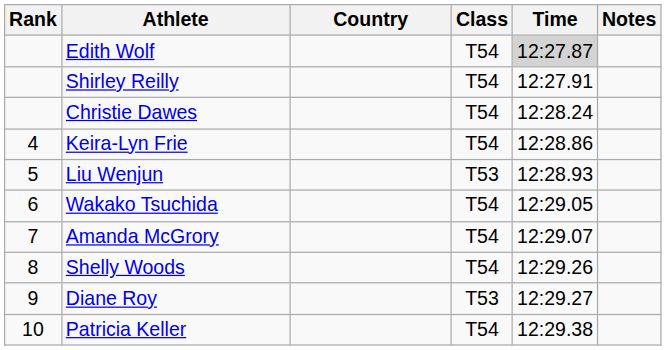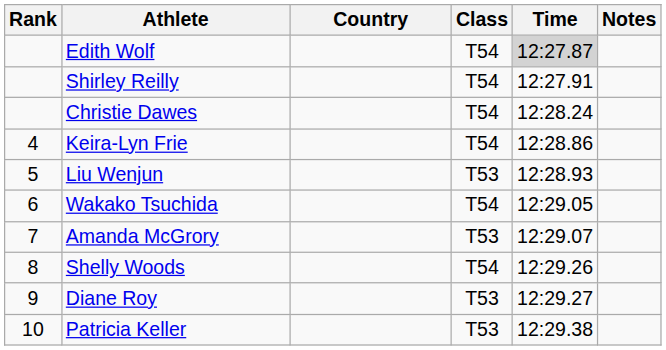 <table class="wikitable sortable" style="text-align:center">
 <tr>
 <th>Rank</th>
 <th style="width:180px">Athlete</th>
 <th style="width:125px">Country</th>
 <th>Class</th>
 <th>Time</th>
 <th>Notes</th>
 </tr>
 <tr>
 <td></td>
 <td style="text-align:left;"><a href='#'>Edith Wolf</a></td>
 <td style="text-align:left;"></td>
 <td>T54</td>
 <td style="background: lightgrey;">12:27.87</td>
 <td></td>
 </tr>
 <tr>
 <td></td>
 <td style="text-align:left;"><a href='#'>Shirley Reilly</a></td>
 <td style="text-align:left;"></td>
 <td>T54</td>
 <td>12:27.91</td>
 <td></td>
 </tr>
 <tr>
 <td></td>
 <td style="text-align:left;"><a href='#'>Christie Dawes</a></td>
 <td style="text-align:left;"></td>
 <td>T54</td>
 <td>12:28.24</td>
 <td></td>
 </tr>
 <tr>
 <td>4</td>
 <td style="text-align:left;"><a href='#'>Keira-Lyn Frie</a></td>
 <td style="text-align:left;"></td>
 <td>T54</td>
 <td>12:28.86</td>
 <td></td>
 </tr>
 <tr>
 <td>5</td>
 <td style="text-align:left;"><a href='#'>Liu Wenjun</a></td>
 <td style="text-align:left;"></td>
 <td>T53</td>
 <td>12:28.93</td>
 <td></td>
 </tr>
 <tr>
 <td>6</td>
 <td style="text-align:left;"><a href='#'>Wakako Tsuchida</a></td>
 <td style="text-align:left;"></td>
 <td>T54</td>
 <td>12:29.05</td>
 <td></td>
 </tr>
 <tr>
 <td>7</td>
 <td style="text-align:left;"><a href='#'>Amanda McGrory</a></td>
 <td style="text-align:left;"></td>
-<td>T54</td>
+<td>T53</td>
 <td>12:29.07</td>
 <td></td>
 </tr>
 <tr>
 <td>8</td>
 <td style="text-align:left;"><a href='#'>Shelly Woods</a></td>
 <td style="text-align:left;"></td>
 <td>T54</td>
 <td>12:29.26</td>
 <td></td>
 </tr>
 <tr>
 <td>9</td>
 <td style="text-align:left;"><a href='#'>Diane Roy</a></td>
 <td style="text-align:left;"></td>
 <td>T53</td>
 <td>12:29.27</td>
 <td></td>
 </tr>
 <tr>
 <td>10</td>
 <td style="text-align:left;"><a href='#'>Patricia Keller</a></td>
 <td style="text-align:left;"></td>
-<td>T54</td>
+<td>T53</td>
 <td>12:29.38</td>
 <td></td>
 </tr>
 </table>
